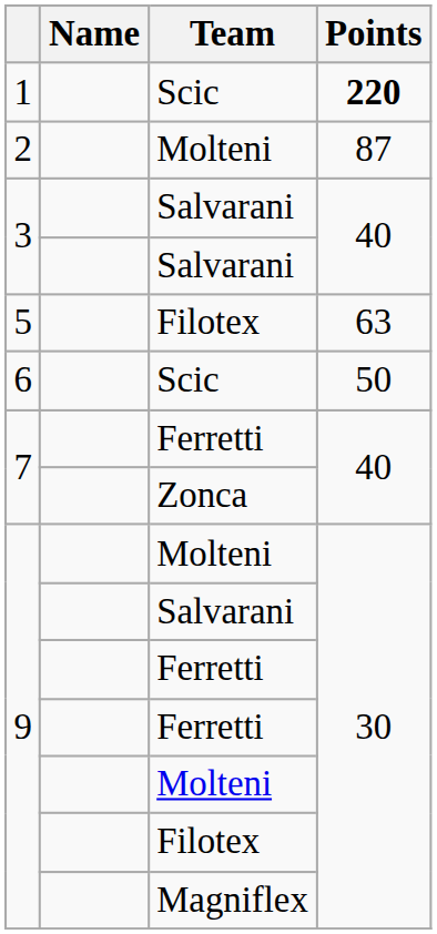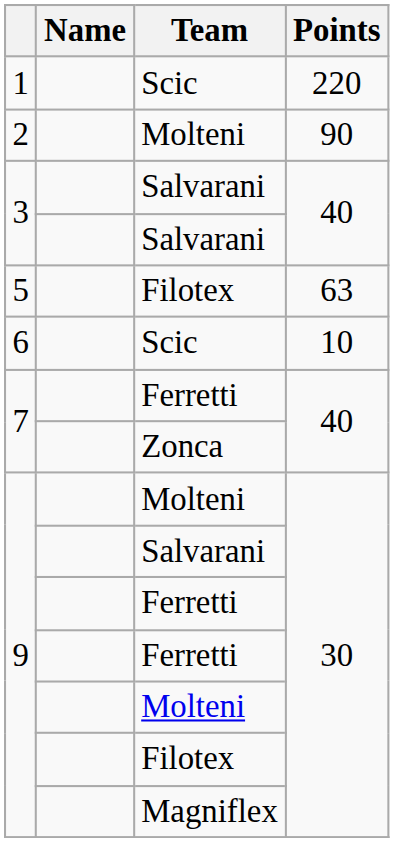 <table class="wikitable">
 <tr>
 <th></th>
 <th>Name</th>
 <th>Team</th>
 <th>Points</th>
 </tr>
 <tr>
 <td style="text-align:center">1</td>
 <td></td>
 <td>Scic</td>
-<td style="text-align:center"><strong>220</strong></td>
+<td style="text-align:center">220</td>
 </tr>
 <tr>
 <td style="text-align:center">2</td>
 <td> </td>
 <td>Molteni</td>
-<td style="text-align:center">87</td>
+<td style="text-align:center">90</td>
 </tr>
 <tr>
 <td style="text-align:center" rowspan="2">3</td>
 <td></td>
 <td>Salvarani</td>
 <td style="text-align:center" rowspan="2">40</td>
 </tr>
 <tr>
 <td></td>
 <td>Salvarani</td>
 </tr>
 <tr>
 <td style="text-align:center">5</td>
 <td></td>
 <td>Filotex</td>
 <td style="text-align:center">63</td>
 </tr>
 <tr>
 <td style="text-align:center">6</td>
 <td></td>
 <td>Scic</td>
-<td style="text-align:center">50</td>
+<td style="text-align:center">10</td>
 </tr>
 <tr>
 <td style="text-align:center" rowspan="2">7</td>
 <td></td>
 <td>Ferretti</td>
 <td style="text-align:center" rowspan="2">40</td>
 </tr>
 <tr>
 <td></td>
 <td>Zonca</td>
 </tr>
 <tr>
 <td style="text-align:center" rowspan="7">9</td>
 <td></td>
 <td>Molteni</td>
 <td style="text-align:center" rowspan="7">30</td>
 </tr>
 <tr>
 <td></td>
 <td>Salvarani</td>
 </tr>
 <tr>
 <td></td>
 <td>Ferretti</td>
 </tr>
 <tr>
 <td></td>
 <td>Ferretti</td>
 </tr>
 <tr>
 <td></td>
 <td><a href='#'>Molteni</a></td>
 </tr>
 <tr>
 <td></td>
 <td>Filotex</td>
 </tr>
 <tr>
 <td></td>
 <td>Magniflex</td>
 </tr>
 <tr>
 </tr>
 </table>
